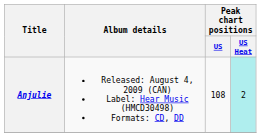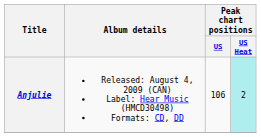 <table class="wikitable plainrowheaders" style="text-align:center;">
 <tr>
 <th scope="col" rowspan="2" style="width:7em;">Title</th>
 <th scope="col" rowspan="2" style="width:17em;">Album details</th>
 <th scope="col" colspan="2">Peak chart positions</th>
 </tr>
 <tr>
 <th style="width:3em;font-size:90%"><a href='#'>US</a><br></th>
 <th style="width:3em;font-size:90%"><a href='#'>US<br>Heat</a><br></th>
 </tr>
 <tr>
 <th scope="row"><em><a href='#'>Anjulie</a></em></th>
 <td><br><ul><li>Released: August 4, 2009 <span>(CAN)</span></li><li>Label: <a href='#'>Hear Music</a> <span>(HMCD30498)</span></li><li>Formats: <a href='#'>CD</a>, <a href='#'>DD</a></li></ul></td>
-<td>108</td>
+<td>106</td>
 <td style="background: paleturquoise;">2</td>
 </tr>
 <tr>
 </tr>
 </table>
